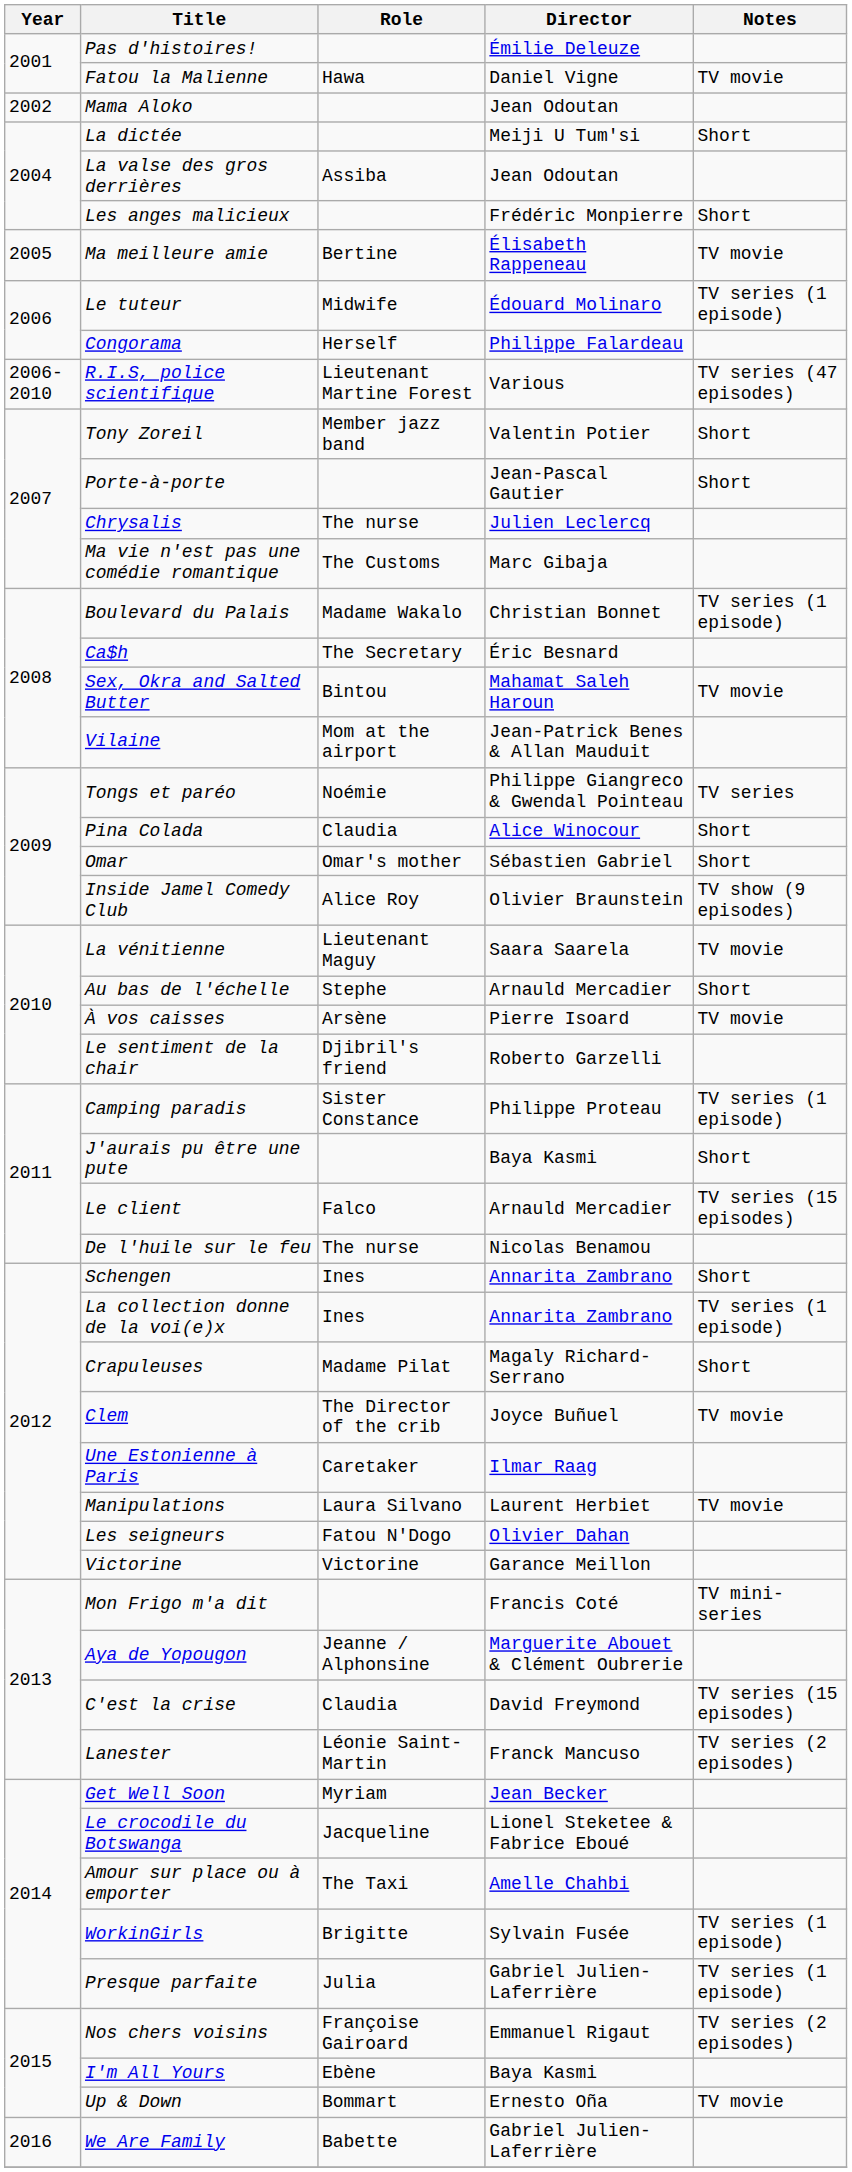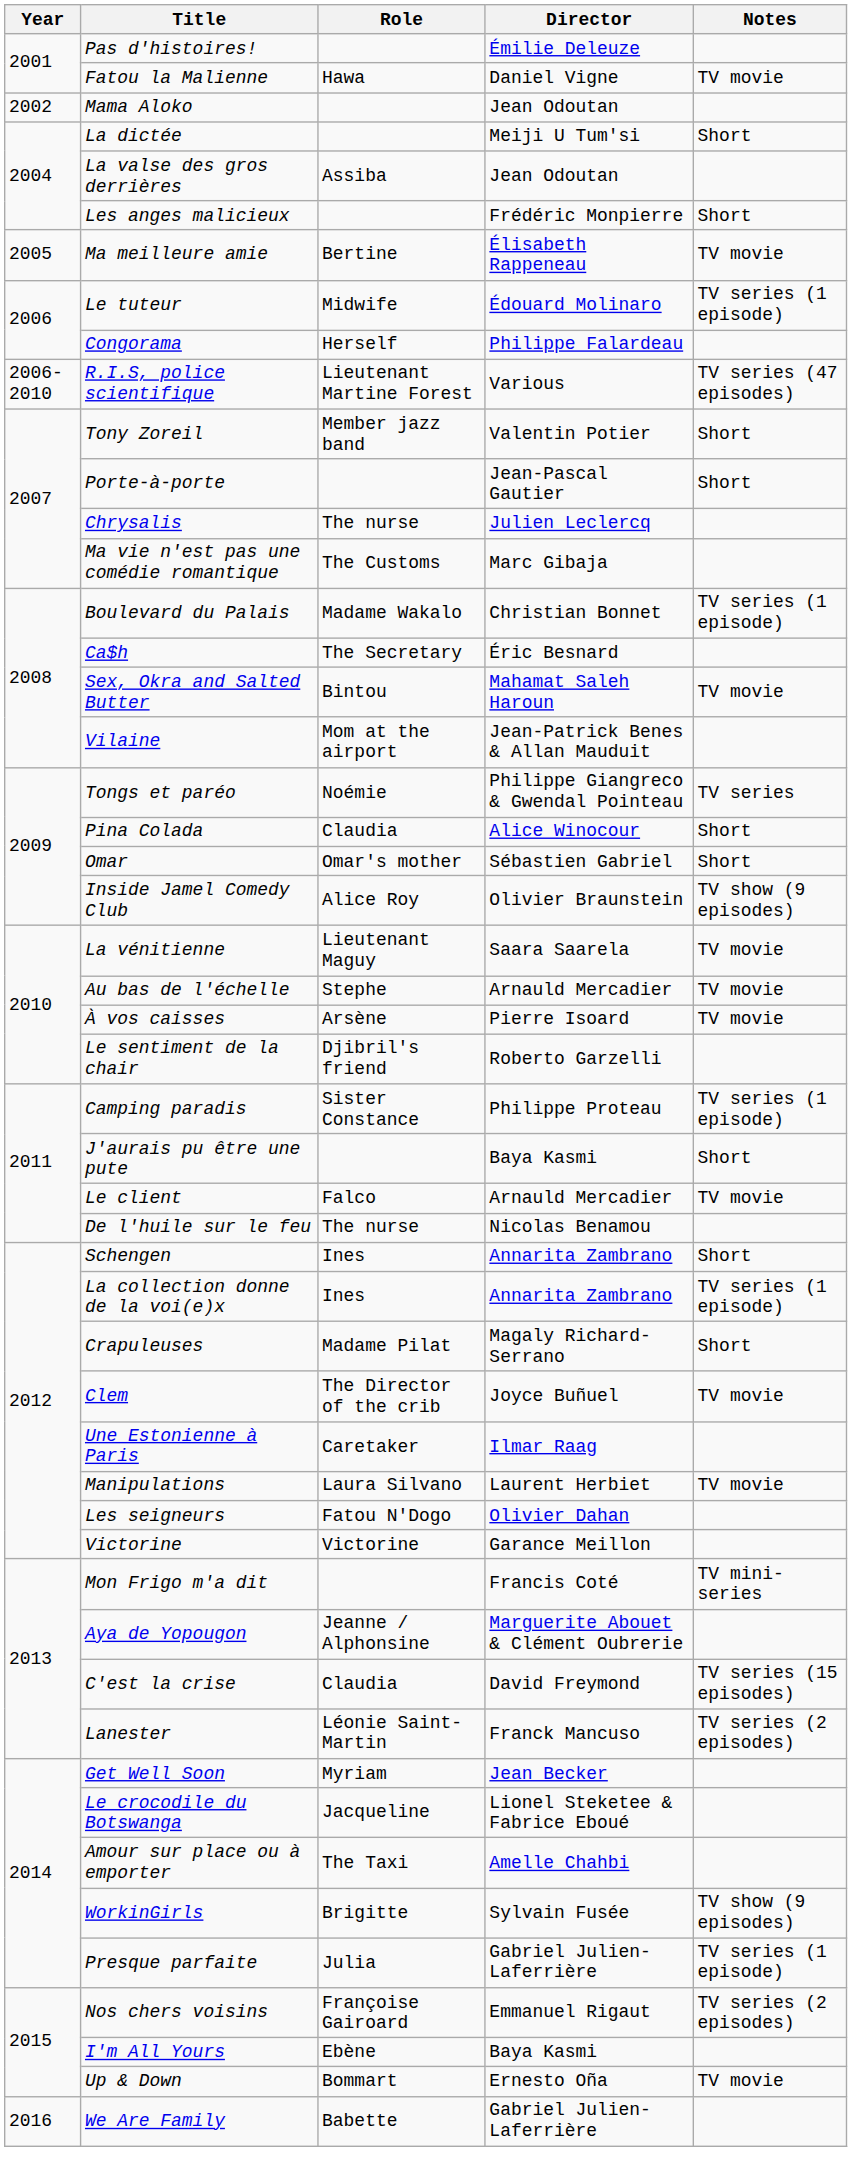 <table class="wikitable sortable">
 <tr>
 <th>Year</th>
 <th>Title</th>
 <th>Role</th>
 <th>Director</th>
 <th class="unsortable">Notes</th>
 </tr>
 <tr>
 <td rowspan=2>2001</td>
 <td><em>Pas d'histoires!</em></td>
 <td></td>
 <td><a href='#'>Émilie Deleuze</a></td>
 <td></td>
 </tr>
 <tr>
 <td><em>Fatou la Malienne</em></td>
 <td>Hawa</td>
 <td>Daniel Vigne</td>
 <td>TV movie</td>
 </tr>
 <tr>
 <td rowspan=1>2002</td>
 <td><em>Mama Aloko</em></td>
 <td></td>
 <td>Jean Odoutan</td>
 <td></td>
 </tr>
 <tr>
 <td rowspan=3>2004</td>
 <td><em>La dictée</em></td>
 <td></td>
 <td>Meiji U Tum'si</td>
 <td>Short</td>
 </tr>
 <tr>
 <td><em>La valse des gros derrières</em></td>
 <td>Assiba</td>
 <td>Jean Odoutan</td>
 <td></td>
 </tr>
 <tr>
 <td><em>Les anges malicieux</em></td>
 <td></td>
 <td>Frédéric Monpierre</td>
 <td>Short</td>
 </tr>
 <tr>
 <td>2005</td>
 <td><em>Ma meilleure amie</em></td>
 <td>Bertine</td>
 <td><a href='#'>Élisabeth Rappeneau</a></td>
 <td>TV movie</td>
 </tr>
 <tr>
 <td rowspan=2>2006</td>
 <td><em>Le tuteur</em></td>
 <td>Midwife</td>
 <td><a href='#'>Édouard Molinaro</a></td>
 <td>TV series (1 episode)</td>
 </tr>
 <tr>
 <td><em><a href='#'>Congorama</a></em></td>
 <td>Herself</td>
 <td><a href='#'>Philippe Falardeau</a></td>
 <td></td>
 </tr>
 <tr>
 <td>2006-2010</td>
 <td><em><a href='#'>R.I.S, police scientifique</a></em></td>
 <td>Lieutenant Martine Forest</td>
 <td>Various</td>
 <td>TV series (47 episodes)</td>
 </tr>
 <tr>
 <td rowspan=4>2007</td>
 <td><em>Tony Zoreil</em></td>
 <td>Member jazz band</td>
 <td>Valentin Potier</td>
 <td>Short</td>
 </tr>
 <tr>
 <td><em>Porte-à-porte</em></td>
 <td></td>
 <td>Jean-Pascal Gautier</td>
 <td>Short</td>
 </tr>
 <tr>
 <td><em><a href='#'>Chrysalis</a></em></td>
 <td>The nurse</td>
 <td><a href='#'>Julien Leclercq</a></td>
 <td></td>
 </tr>
 <tr>
 <td><em>Ma vie n'est pas une comédie romantique</em></td>
 <td>The Customs</td>
 <td>Marc Gibaja</td>
 <td></td>
 </tr>
 <tr>
 <td rowspan=4>2008</td>
 <td><em>Boulevard du Palais</em></td>
 <td>Madame Wakalo</td>
 <td>Christian Bonnet</td>
 <td>TV series (1 episode)</td>
 </tr>
 <tr>
 <td><em><a href='#'>Ca$h</a></em></td>
 <td>The Secretary</td>
 <td>Éric Besnard</td>
 <td></td>
 </tr>
 <tr>
 <td><em><a href='#'>Sex, Okra and Salted Butter</a></em></td>
 <td>Bintou</td>
 <td><a href='#'>Mahamat Saleh Haroun</a></td>
 <td>TV movie</td>
 </tr>
 <tr>
 <td><em><a href='#'>Vilaine</a></em></td>
 <td>Mom at the airport</td>
 <td>Jean-Patrick Benes & Allan Mauduit</td>
 <td></td>
 </tr>
 <tr>
 <td rowspan=4>2009</td>
 <td><em>Tongs et paréo</em></td>
 <td>Noémie</td>
 <td>Philippe Giangreco & Gwendal Pointeau</td>
 <td>TV series</td>
 </tr>
 <tr>
 <td><em>Pina Colada</em></td>
 <td>Claudia</td>
 <td><a href='#'>Alice Winocour</a></td>
 <td>Short</td>
 </tr>
 <tr>
 <td><em>Omar</em></td>
 <td>Omar's mother</td>
 <td>Sébastien Gabriel</td>
 <td>Short</td>
 </tr>
 <tr>
 <td><em>Inside Jamel Comedy Club</em></td>
 <td>Alice Roy</td>
 <td>Olivier Braunstein</td>
 <td>TV show (9 episodes)</td>
 </tr>
 <tr>
 <td rowspan=4>2010</td>
 <td><em>La vénitienne</em></td>
 <td>Lieutenant Maguy</td>
 <td>Saara Saarela</td>
 <td>TV movie</td>
 </tr>
 <tr>
 <td><em>Au bas de l'échelle</em></td>
 <td>Stephe</td>
 <td>Arnauld Mercadier</td>
-<td>Short</td>
+<td>TV movie</td>
 </tr>
 <tr>
 <td><em>À vos caisses</em></td>
 <td>Arsène</td>
 <td>Pierre Isoard</td>
 <td>TV movie</td>
 </tr>
 <tr>
 <td><em>Le sentiment de la chair</em></td>
 <td>Djibril's friend</td>
 <td>Roberto Garzelli</td>
 <td></td>
 </tr>
 <tr>
 <td rowspan=4>2011</td>
 <td><em>Camping paradis</em></td>
 <td>Sister Constance</td>
 <td>Philippe Proteau</td>
 <td>TV series (1 episode)</td>
 </tr>
 <tr>
 <td><em>J'aurais pu être une pute</em></td>
 <td></td>
 <td>Baya Kasmi</td>
 <td>Short</td>
 </tr>
 <tr>
 <td><em>Le client</em></td>
 <td>Falco</td>
 <td>Arnauld Mercadier</td>
-<td>TV series (15 episodes)</td>
+<td>TV movie</td>
 </tr>
 <tr>
 <td><em>De l'huile sur le feu</em></td>
 <td>The nurse</td>
 <td>Nicolas Benamou</td>
 <td></td>
 </tr>
 <tr>
 <td rowspan=8>2012</td>
 <td><em>Schengen</em></td>
 <td>Ines</td>
 <td><a href='#'>Annarita Zambrano</a></td>
 <td>Short</td>
 </tr>
 <tr>
 <td><em>La collection donne de la voi(e)x</em></td>
 <td>Ines</td>
 <td><a href='#'>Annarita Zambrano</a></td>
 <td>TV series (1 episode)</td>
 </tr>
 <tr>
 <td><em>Crapuleuses</em></td>
 <td>Madame Pilat</td>
 <td>Magaly Richard-Serrano</td>
 <td>Short</td>
 </tr>
 <tr>
 <td><em><a href='#'>Clem</a></em></td>
 <td>The Director of the crib</td>
 <td>Joyce Buñuel</td>
 <td>TV movie</td>
 </tr>
 <tr>
 <td><em><a href='#'>Une Estonienne à Paris</a></em></td>
 <td>Caretaker</td>
 <td><a href='#'>Ilmar Raag</a></td>
 <td></td>
 </tr>
 <tr>
 <td><em>Manipulations</em></td>
 <td>Laura Silvano</td>
 <td>Laurent Herbiet</td>
 <td>TV movie</td>
 </tr>
 <tr>
 <td><em>Les seigneurs</em></td>
 <td>Fatou N'Dogo</td>
 <td><a href='#'>Olivier Dahan</a></td>
 <td></td>
 </tr>
 <tr>
 <td><em>Victorine</em></td>
 <td>Victorine</td>
 <td>Garance Meillon</td>
 <td></td>
 </tr>
 <tr>
 <td rowspan=4>2013</td>
 <td><em>Mon Frigo m'a dit</em></td>
 <td></td>
 <td>Francis Coté</td>
 <td>TV mini-series</td>
 </tr>
 <tr>
 <td><em><a href='#'>Aya de Yopougon</a></em></td>
 <td>Jeanne / Alphonsine</td>
 <td><a href='#'>Marguerite Abouet</a> & Clément Oubrerie</td>
 <td></td>
 </tr>
 <tr>
 <td><em>C'est la crise</em></td>
 <td>Claudia</td>
 <td>David Freymond</td>
 <td>TV series (15 episodes)</td>
 </tr>
 <tr>
 <td><em>Lanester</em></td>
 <td>Léonie Saint-Martin</td>
 <td>Franck Mancuso</td>
 <td>TV series (2 episodes)</td>
 </tr>
 <tr>
 <td rowspan=5>2014</td>
 <td><em><a href='#'>Get Well Soon</a></em></td>
 <td>Myriam</td>
 <td><a href='#'>Jean Becker</a></td>
 <td></td>
 </tr>
 <tr>
 <td><em><a href='#'>Le crocodile du Botswanga</a></em></td>
 <td>Jacqueline</td>
 <td>Lionel Steketee & Fabrice Eboué</td>
 <td></td>
 </tr>
 <tr>
 <td><em>Amour sur place ou à emporter</em></td>
 <td>The Taxi</td>
 <td><a href='#'>Amelle Chahbi</a></td>
 <td></td>
 </tr>
 <tr>
 <td><em><a href='#'>WorkinGirls</a></em></td>
 <td>Brigitte</td>
 <td>Sylvain Fusée</td>
-<td>TV series (1 episode)</td>
+<td>TV show (9 episodes)</td>
 </tr>
 <tr>
 <td><em>Presque parfaite</em></td>
 <td>Julia</td>
 <td>Gabriel Julien-Laferrière</td>
 <td>TV series (1 episode)</td>
 </tr>
 <tr>
 <td rowspan=3>2015</td>
 <td><em>Nos chers voisins</em></td>
 <td>Françoise Gairoard</td>
 <td>Emmanuel Rigaut</td>
 <td>TV series (2 episodes)</td>
 </tr>
 <tr>
 <td><em><a href='#'>I'm All Yours</a></em></td>
 <td>Ebène</td>
 <td>Baya Kasmi</td>
 <td></td>
 </tr>
 <tr>
 <td><em>Up & Down</em></td>
 <td>Bommart</td>
 <td>Ernesto Oña</td>
 <td>TV movie</td>
 </tr>
 <tr>
 <td rowspan=1>2016</td>
 <td><em><a href='#'>We Are Family</a></em></td>
 <td>Babette</td>
 <td>Gabriel Julien-Laferrière</td>
 <td></td>
 </tr>
 <tr>
 </tr>
 </table>
